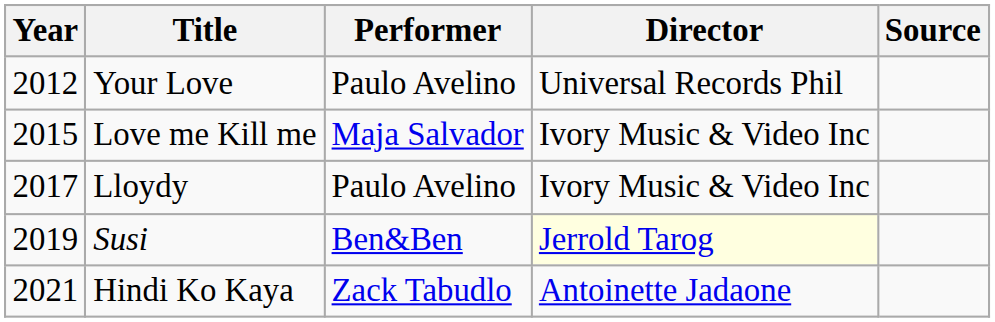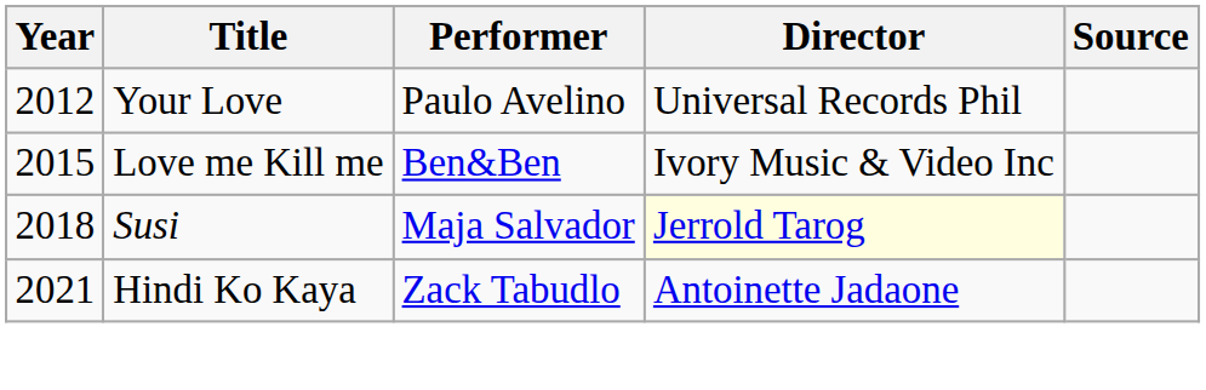 <table class="wikitable sortable">
 <tr>
 <th>Year</th>
 <th>Title</th>
 <th>Performer</th>
 <th>Director</th>
 <th>Source</th>
 </tr>
 <tr>
 <td>2012</td>
 <td>Your Love</td>
 <td>Paulo Avelino</td>
 <td>Universal Records Phil</td>
 <td></td>
 </tr>
 <tr>
 <td>2015</td>
 <td>Love me Kill me</td>
-<td><a href='#'>Maja Salvador</a></td>
+<td><a href='#'>Ben&Ben</a></td>
 <td>Ivory Music & Video Inc</td>
 <td></td>
 </tr>
 <tr>
-<td>2017</td>
-<td>Lloydy</td>
-<td>Paulo Avelino</td>
-<td>Ivory Music & Video Inc</td>
-<td></td>
-</tr>
-<tr>
-<td>2019</td>
+<td>2018</td>
 <td><em>Susi</em></td>
-<td><a href='#'>Ben&Ben</a></td>
+<td><a href='#'>Maja Salvador</a></td>
 <td style="background: lightyellow;"><a href='#'>Jerrold Tarog</a></td>
 <td></td>
 </tr>
 <tr>
 <td>2021</td>
 <td>Hindi Ko Kaya</td>
 <td><a href='#'>Zack Tabudlo</a></td>
 <td><a href='#'>Antoinette Jadaone</a></td>
 <td></td>
 </tr>
 </table>
